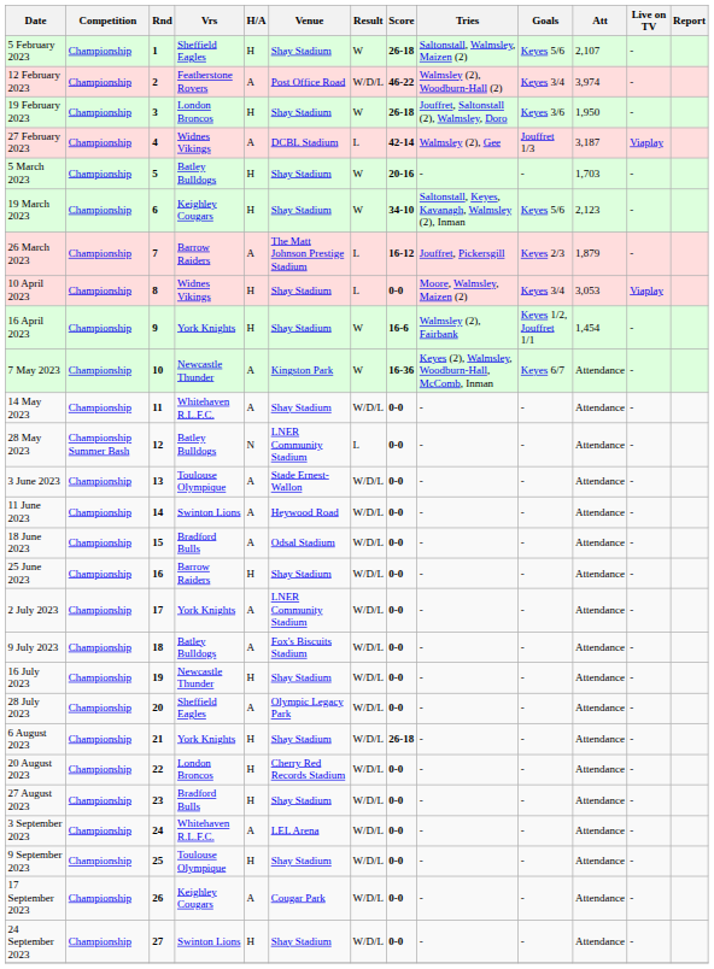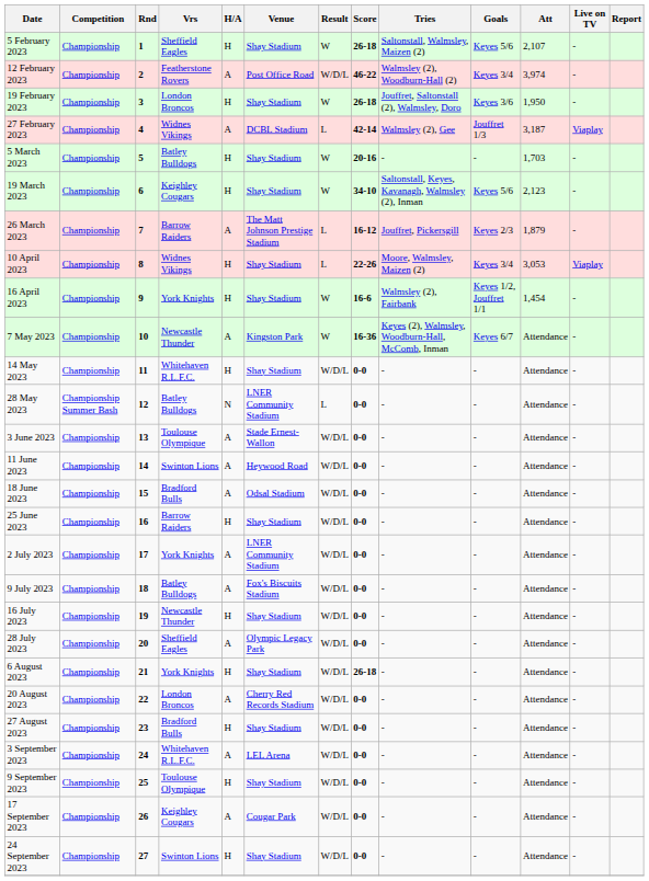 <table class="wikitable"  style="font-size:85%; width:100%;">
 <tr>
 <th>Date</th>
 <th>Competition</th>
 <th>Rnd</th>
 <th>Vrs</th>
 <th>H/A</th>
 <th>Venue</th>
 <th>Result</th>
 <th>Score</th>
 <th>Tries</th>
 <th>Goals</th>
 <th>Att</th>
 <th>Live on TV</th>
 <th>Report</th>
 </tr>
 <tr style="background:#ddffdd;" width=20 | >
 <td>5 February 2023</td>
 <td><a href='#'>Championship</a></td>
 <td><strong>1</strong></td>
 <td><a href='#'>Sheffield Eagles</a></td>
 <td>H</td>
 <td><a href='#'>Shay Stadium</a></td>
 <td>W</td>
 <td><strong>26-18</strong></td>
 <td><a href='#'>Saltonstall</a>, <a href='#'>Walmsley</a>, <a href='#'>Maizen</a> (2)</td>
 <td><a href='#'>Keyes</a> 5/6</td>
 <td>2,107</td>
 <td>-</td>
 <td></td>
 </tr>
 <tr style="background:#ffdddd;" width=20 | >
 <td>12 February 2023</td>
 <td><a href='#'>Championship</a></td>
 <td><strong>2</strong></td>
 <td><a href='#'>Featherstone Rovers</a></td>
 <td>A</td>
 <td><a href='#'>Post Office Road</a></td>
 <td>W/D/L</td>
 <td><strong>46-22</strong></td>
 <td><a href='#'>Walmsley</a> (2), <a href='#'>Woodburn-Hall</a> (2)</td>
 <td><a href='#'>Keyes</a> 3/4</td>
 <td>3,974</td>
 <td>-</td>
 <td></td>
 </tr>
 <tr style="background:#ddffdd;" width=20 | >
 <td>19 February 2023</td>
 <td><a href='#'>Championship</a></td>
 <td><strong>3</strong></td>
 <td><a href='#'>London Broncos</a></td>
 <td>H</td>
 <td><a href='#'>Shay Stadium</a></td>
 <td>W</td>
 <td><strong>26-18</strong></td>
 <td><a href='#'>Jouffret</a>, <a href='#'>Saltonstall</a> (2), <a href='#'>Walmsley</a>, <a href='#'>Doro</a></td>
 <td><a href='#'>Keyes</a> 3/6</td>
 <td>1,950</td>
 <td>-</td>
 <td></td>
 </tr>
 <tr style="background:#ffdddd;" width=20 | >
 <td>27 February 2023</td>
 <td><a href='#'>Championship</a></td>
 <td><strong>4</strong></td>
 <td><a href='#'>Widnes Vikings</a></td>
 <td>A</td>
 <td><a href='#'>DCBL Stadium</a></td>
 <td>L</td>
 <td><strong>42-14</strong></td>
 <td><a href='#'>Walmsley</a> (2), <a href='#'>Gee</a></td>
 <td><a href='#'>Jouffret</a> 1/3</td>
 <td>3,187</td>
 <td><a href='#'>Viaplay</a></td>
 <td></td>
 </tr>
 <tr style="background:#ddffdd;" width=20 | >
 <td>5 March 2023</td>
 <td><a href='#'>Championship</a></td>
 <td><strong>5</strong></td>
 <td><a href='#'>Batley Bulldogs</a></td>
 <td>H</td>
 <td><a href='#'>Shay Stadium</a></td>
 <td>W</td>
 <td><strong>20-16</strong></td>
 <td>-</td>
 <td>-</td>
 <td>1,703</td>
 <td>-</td>
 <td></td>
 </tr>
 <tr style="background:#ddffdd;" width=20 | >
 <td>19 March 2023</td>
 <td><a href='#'>Championship</a></td>
 <td><strong>6</strong></td>
 <td><a href='#'>Keighley Cougars</a></td>
 <td>H</td>
 <td><a href='#'>Shay Stadium</a></td>
 <td>W</td>
 <td><strong>34-10</strong></td>
 <td><a href='#'>Saltonstall</a>, <a href='#'>Keyes</a>, <a href='#'>Kavanagh</a>, <a href='#'>Walmsley</a> (2), Inman</td>
 <td><a href='#'>Keyes</a> 5/6</td>
 <td>2,123</td>
 <td>-</td>
 <td></td>
 </tr>
 <tr style="background:#ffdddd;" width=20 | >
 <td>26 March 2023</td>
 <td><a href='#'>Championship</a></td>
 <td><strong>7</strong></td>
 <td><a href='#'>Barrow Raiders</a></td>
 <td>A</td>
 <td><a href='#'>The Matt Johnson Prestige Stadium</a></td>
 <td>L</td>
 <td><strong>16-12</strong></td>
 <td><a href='#'>Jouffret</a>, <a href='#'>Pickersgill</a></td>
 <td><a href='#'>Keyes</a> 2/3</td>
 <td>1,879</td>
 <td>-</td>
 <td></td>
 </tr>
 <tr style="background:#ffdddd;" width=20 | >
 <td>10 April 2023</td>
 <td><a href='#'>Championship</a></td>
 <td><strong>8</strong></td>
 <td><a href='#'>Widnes Vikings</a></td>
 <td>H</td>
 <td><a href='#'>Shay Stadium</a></td>
 <td>L</td>
-<td><strong>0-0</strong></td>
+<td><strong>22-26</strong></td>
 <td><a href='#'>Moore</a>, <a href='#'>Walmsley</a>, <a href='#'>Maizen</a> (2)</td>
 <td><a href='#'>Keyes</a> 3/4</td>
 <td>3,053</td>
 <td><a href='#'>Viaplay</a></td>
 <td></td>
 </tr>
 <tr style="background:#ddffdd;" width=20 | >
 <td>16 April 2023</td>
 <td><a href='#'>Championship</a></td>
 <td><strong>9</strong></td>
 <td><a href='#'>York Knights</a></td>
 <td>H</td>
 <td><a href='#'>Shay Stadium</a></td>
 <td>W</td>
 <td><strong>16-6</strong></td>
 <td><a href='#'>Walmsley</a> (2), <a href='#'>Fairbank</a></td>
 <td><a href='#'>Keyes</a> 1/2, <a href='#'>Jouffret</a> 1/1</td>
 <td>1,454</td>
 <td>-</td>
 <td></td>
 </tr>
 <tr style="background:#ddffdd;" width=20 | >
 <td>7 May 2023</td>
 <td><a href='#'>Championship</a></td>
 <td><strong>10</strong></td>
 <td><a href='#'>Newcastle Thunder</a></td>
 <td>A</td>
 <td><a href='#'>Kingston Park</a></td>
 <td>W</td>
 <td><strong>16-36</strong></td>
 <td><a href='#'>Keyes</a> (2), <a href='#'>Walmsley</a>, <a href='#'>Woodburn-Hall</a>, <a href='#'>McComb</a>, Inman</td>
 <td><a href='#'>Keyes</a> 6/7</td>
 <td>Attendance</td>
 <td>-</td>
 <td></td>
 </tr>
 <tr style= width=20 | >
 <td>14 May 2023</td>
 <td><a href='#'>Championship</a></td>
 <td><strong>11</strong></td>
 <td><a href='#'>Whitehaven R.L.F.C.</a></td>
-<td>A</td>
+<td>H</td>
 <td><a href='#'>Shay Stadium</a></td>
 <td>W/D/L</td>
 <td><strong>0-0</strong></td>
 <td>-</td>
 <td>-</td>
 <td>Attendance</td>
 <td>-</td>
 <td></td>
 </tr>
 <tr style= width=20 | >
 <td>28 May 2023</td>
 <td><a href='#'>Championship Summer Bash</a></td>
 <td><strong>12</strong></td>
 <td><a href='#'>Batley Bulldogs</a></td>
 <td>N</td>
 <td><a href='#'>LNER Community Stadium</a></td>
 <td>L</td>
 <td><strong>0-0</strong></td>
 <td>-</td>
 <td>-</td>
 <td>Attendance</td>
 <td>-</td>
 <td></td>
 </tr>
 <tr style= width=20 | >
 <td>3 June 2023</td>
 <td><a href='#'>Championship</a></td>
 <td><strong>13</strong></td>
 <td><a href='#'>Toulouse Olympique</a></td>
 <td>A</td>
 <td><a href='#'>Stade Ernest-Wallon</a></td>
 <td>W/D/L</td>
 <td><strong>0-0</strong></td>
 <td>-</td>
 <td>-</td>
 <td>Attendance</td>
 <td>-</td>
 <td></td>
 </tr>
 <tr style= width=20 | >
 <td>11 June 2023</td>
 <td><a href='#'>Championship</a></td>
 <td><strong>14</strong></td>
 <td><a href='#'>Swinton Lions</a></td>
 <td>A</td>
 <td><a href='#'>Heywood Road</a></td>
 <td>W/D/L</td>
 <td><strong>0-0</strong></td>
 <td>-</td>
 <td>-</td>
 <td>Attendance</td>
 <td>-</td>
 <td></td>
 </tr>
 <tr style= width=20 | >
 <td>18 June 2023</td>
 <td><a href='#'>Championship</a></td>
 <td><strong>15</strong></td>
 <td><a href='#'>Bradford Bulls</a></td>
 <td>A</td>
 <td><a href='#'>Odsal Stadium</a></td>
 <td>W/D/L</td>
 <td><strong>0-0</strong></td>
 <td>-</td>
 <td>-</td>
 <td>Attendance</td>
 <td>-</td>
 <td></td>
 </tr>
 <tr style= width=20 | >
 <td>25 June 2023</td>
 <td><a href='#'>Championship</a></td>
 <td><strong>16</strong></td>
 <td><a href='#'>Barrow Raiders</a></td>
 <td>H</td>
 <td><a href='#'>Shay Stadium</a></td>
 <td>W/D/L</td>
 <td><strong>0-0</strong></td>
 <td>-</td>
 <td>-</td>
 <td>Attendance</td>
 <td>-</td>
 <td></td>
 </tr>
 <tr style= width=20 | >
 <td>2 July 2023</td>
 <td><a href='#'>Championship</a></td>
 <td><strong>17</strong></td>
 <td><a href='#'>York Knights</a></td>
 <td>A</td>
 <td><a href='#'>LNER Community Stadium</a></td>
 <td>W/D/L</td>
 <td><strong>0-0</strong></td>
 <td>-</td>
 <td>-</td>
 <td>Attendance</td>
 <td>-</td>
 <td></td>
 </tr>
 <tr style= width=20 | >
 <td>9 July 2023</td>
 <td><a href='#'>Championship</a></td>
 <td><strong>18</strong></td>
 <td><a href='#'>Batley Bulldogs</a></td>
 <td>A</td>
 <td><a href='#'>Fox's Biscuits Stadium</a></td>
 <td>W/D/L</td>
 <td><strong>0-0</strong></td>
 <td>-</td>
 <td>-</td>
 <td>Attendance</td>
 <td>-</td>
 <td></td>
 </tr>
 <tr style= width=20 | >
 <td>16 July 2023</td>
 <td><a href='#'>Championship</a></td>
 <td><strong>19</strong></td>
 <td><a href='#'>Newcastle Thunder</a></td>
 <td>H</td>
 <td><a href='#'>Shay Stadium</a></td>
 <td>W/D/L</td>
 <td><strong>0-0</strong></td>
 <td>-</td>
 <td>-</td>
 <td>Attendance</td>
 <td>-</td>
 <td></td>
 </tr>
 <tr style= width=20 | >
 <td>28 July 2023</td>
 <td><a href='#'>Championship</a></td>
 <td><strong>20</strong></td>
 <td><a href='#'>Sheffield Eagles</a></td>
 <td>A</td>
 <td><a href='#'>Olympic Legacy Park</a></td>
 <td>W/D/L</td>
 <td><strong>0-0</strong></td>
 <td>-</td>
 <td>-</td>
 <td>Attendance</td>
 <td>-</td>
 <td></td>
 </tr>
 <tr style= width=20 | >
 <td>6 August 2023</td>
 <td><a href='#'>Championship</a></td>
 <td><strong>21</strong></td>
 <td><a href='#'>York Knights</a></td>
 <td>H</td>
 <td><a href='#'>Shay Stadium</a></td>
 <td>W/D/L</td>
 <td><strong>26-18</strong></td>
 <td>-</td>
 <td>-</td>
 <td>Attendance</td>
 <td>-</td>
 <td></td>
 </tr>
 <tr style= width=20 | >
 <td>20 August 2023</td>
 <td><a href='#'>Championship</a></td>
 <td><strong>22</strong></td>
 <td><a href='#'>London Broncos</a></td>
-<td>H</td>
+<td>A</td>
 <td><a href='#'>Cherry Red Records Stadium</a></td>
 <td>W/D/L</td>
 <td><strong>0-0</strong></td>
 <td>-</td>
 <td>-</td>
 <td>Attendance</td>
 <td>-</td>
 <td></td>
 </tr>
 <tr style= width=20 | >
 <td>27 August 2023</td>
 <td><a href='#'>Championship</a></td>
 <td><strong>23</strong></td>
 <td><a href='#'>Bradford Bulls</a></td>
 <td>H</td>
 <td><a href='#'>Shay Stadium</a></td>
 <td>W/D/L</td>
 <td><strong>0-0</strong></td>
 <td>-</td>
 <td>-</td>
 <td>Attendance</td>
 <td>-</td>
 <td></td>
 </tr>
 <tr style= width=20 | >
 <td>3 September 2023</td>
 <td><a href='#'>Championship</a></td>
 <td><strong>24</strong></td>
 <td><a href='#'>Whitehaven R.L.F.C.</a></td>
 <td>A</td>
 <td><a href='#'>LEL Arena</a></td>
 <td>W/D/L</td>
 <td><strong>0-0</strong></td>
 <td>-</td>
 <td>-</td>
 <td>Attendance</td>
 <td>-</td>
 <td></td>
 </tr>
 <tr style= width=20 | >
 <td>9 September 2023</td>
 <td><a href='#'>Championship</a></td>
 <td><strong>25</strong></td>
 <td><a href='#'>Toulouse Olympique</a></td>
 <td>H</td>
 <td><a href='#'>Shay Stadium</a></td>
 <td>W/D/L</td>
 <td><strong>0-0</strong></td>
 <td>-</td>
 <td>-</td>
 <td>Attendance</td>
 <td>-</td>
 <td></td>
 </tr>
 <tr style= width=20 | >
 <td>17 September 2023</td>
 <td><a href='#'>Championship</a></td>
 <td><strong>26</strong></td>
 <td><a href='#'>Keighley Cougars</a></td>
 <td>A</td>
 <td><a href='#'>Cougar Park</a></td>
 <td>W/D/L</td>
 <td><strong>0-0</strong></td>
 <td>-</td>
 <td>-</td>
 <td>Attendance</td>
 <td>-</td>
 <td></td>
 </tr>
 <tr style= width=20 | >
 <td>24 September 2023</td>
 <td><a href='#'>Championship</a></td>
 <td><strong>27</strong></td>
 <td><a href='#'>Swinton Lions</a></td>
 <td>H</td>
 <td><a href='#'>Shay Stadium</a></td>
 <td>W/D/L</td>
 <td><strong>0-0</strong></td>
 <td>-</td>
 <td>-</td>
 <td>Attendance</td>
 <td>-</td>
 <td></td>
 </tr>
 <tr>
 </tr>
 </table>
